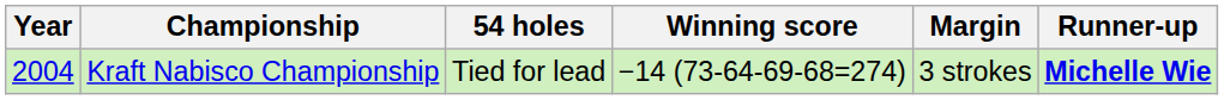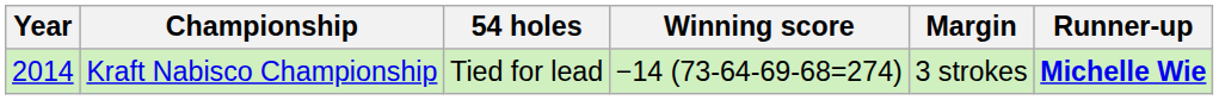 <table class="wikitable">
 <tr>
 <th>Year</th>
 <th>Championship</th>
 <th>54 holes</th>
 <th>Winning score</th>
 <th>Margin</th>
 <th>Runner-up</th>
 </tr>
 <tr style="background:#D0F0C0;">
-<td style="text-align:center"><a href='#'>2004</a></td>
+<td style="text-align:center"><a href='#'>2014</a></td>
 <td><a href='#'>Kraft Nabisco Championship</a></td>
 <td>Tied for lead</td>
 <td>−14 (73-64-69-68=274)</td>
 <td>3 strokes</td>
 <td><strong> <a href='#'>Michelle Wie</a></strong></td>
 </tr>
 </table>
